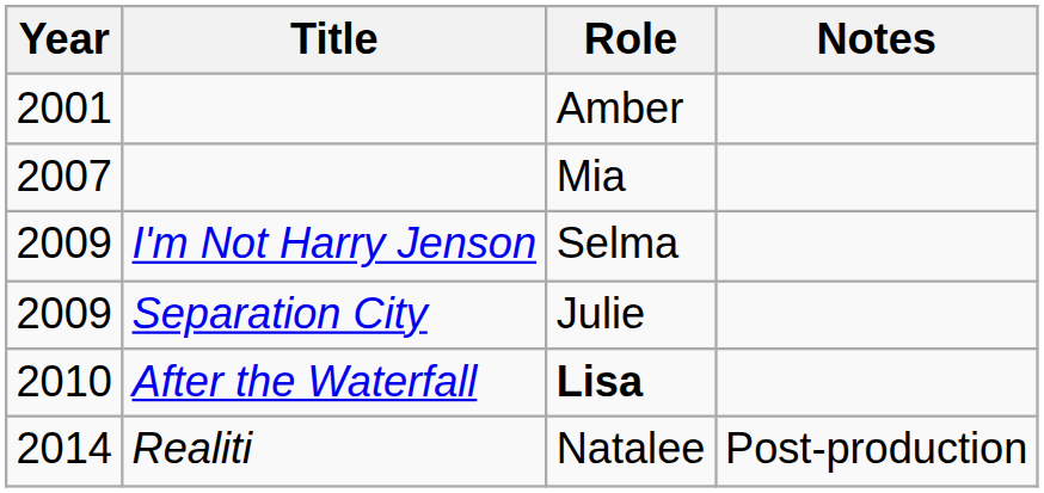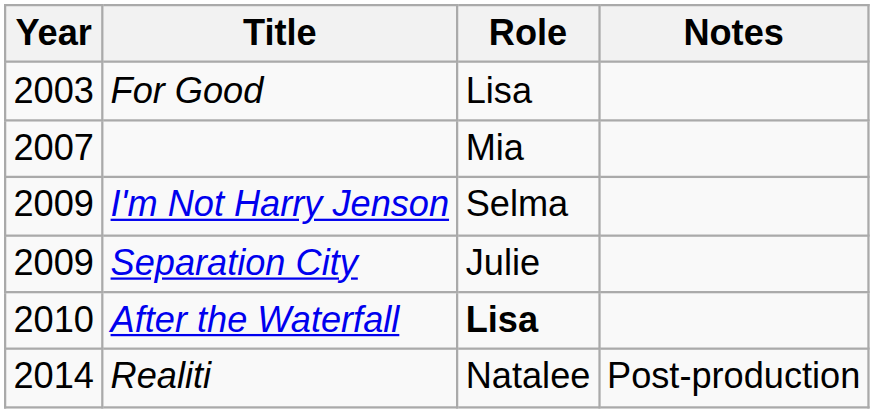 <table class="wikitable sortable">
 <tr>
 <th>Year</th>
 <th>Title</th>
 <th>Role</th>
 <th class="unsortable">Notes</th>
 </tr>
 <tr>
-<td>2001</td>
-<td><em></em></td>
-<td>Amber</td>
+<td>2003</td>
+<td><em>For Good</em></td>
+<td>Lisa</td>
 <td></td>
 </tr>
 <tr>
 <td>2007</td>
 <td><em></em></td>
 <td>Mia</td>
 <td></td>
 </tr>
 <tr>
 <td>2009</td>
 <td><em><a href='#'>I'm Not Harry Jenson</a></em></td>
 <td>Selma</td>
 <td></td>
 </tr>
 <tr>
 <td>2009</td>
 <td><em><a href='#'>Separation City</a></em></td>
 <td>Julie</td>
 <td></td>
 </tr>
 <tr>
 <td>2010</td>
 <td><em><a href='#'>After the Waterfall</a></em></td>
 <td><strong>Lisa</strong></td>
 <td></td>
 </tr>
 <tr>
 <td>2014</td>
 <td><em>Realiti</em></td>
 <td>Natalee</td>
 <td>Post-production</td>
 </tr>
 </table>
